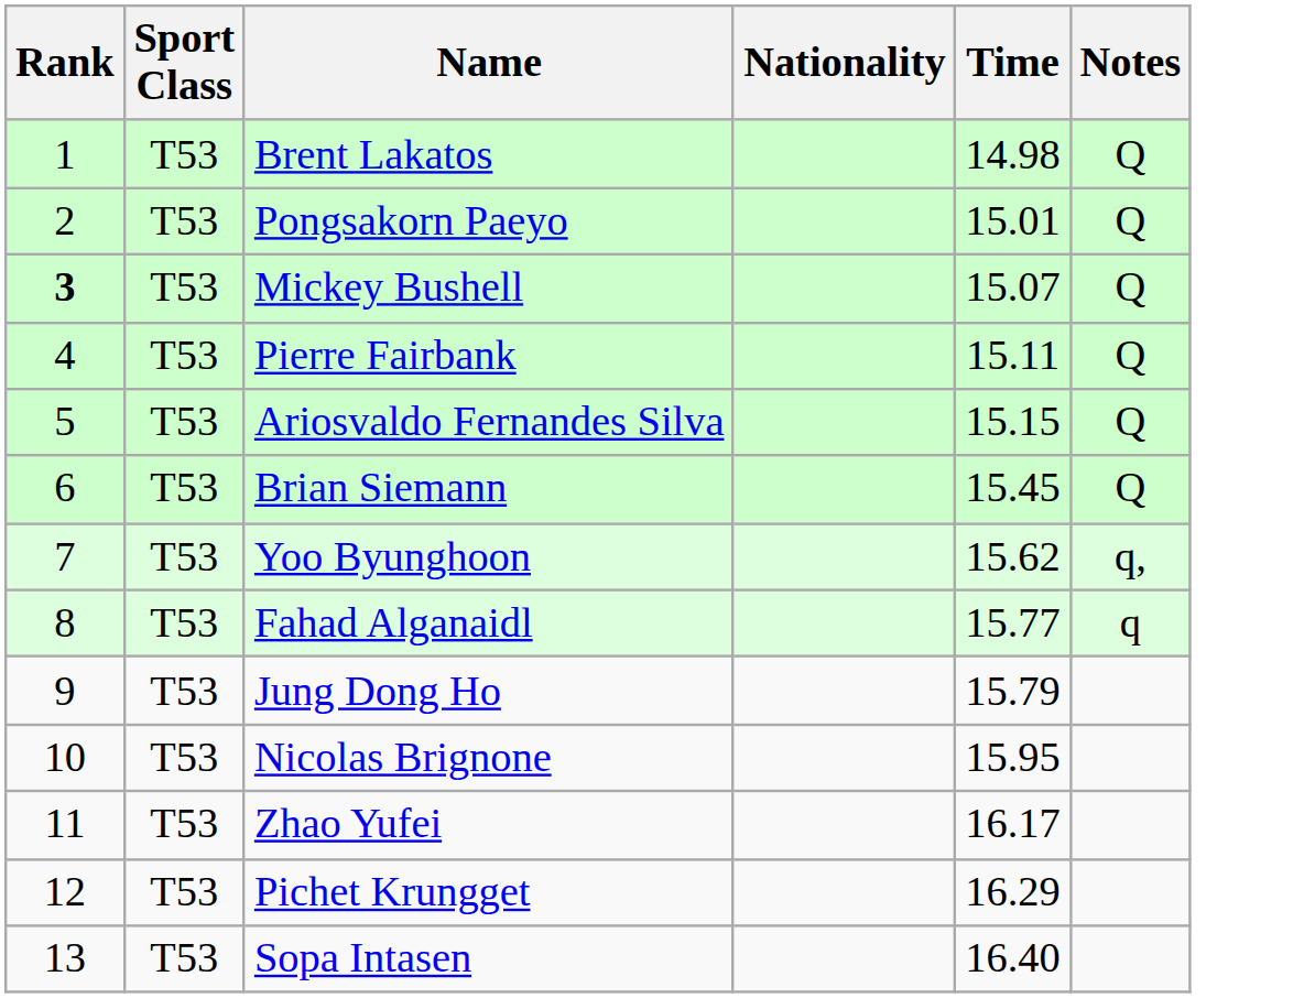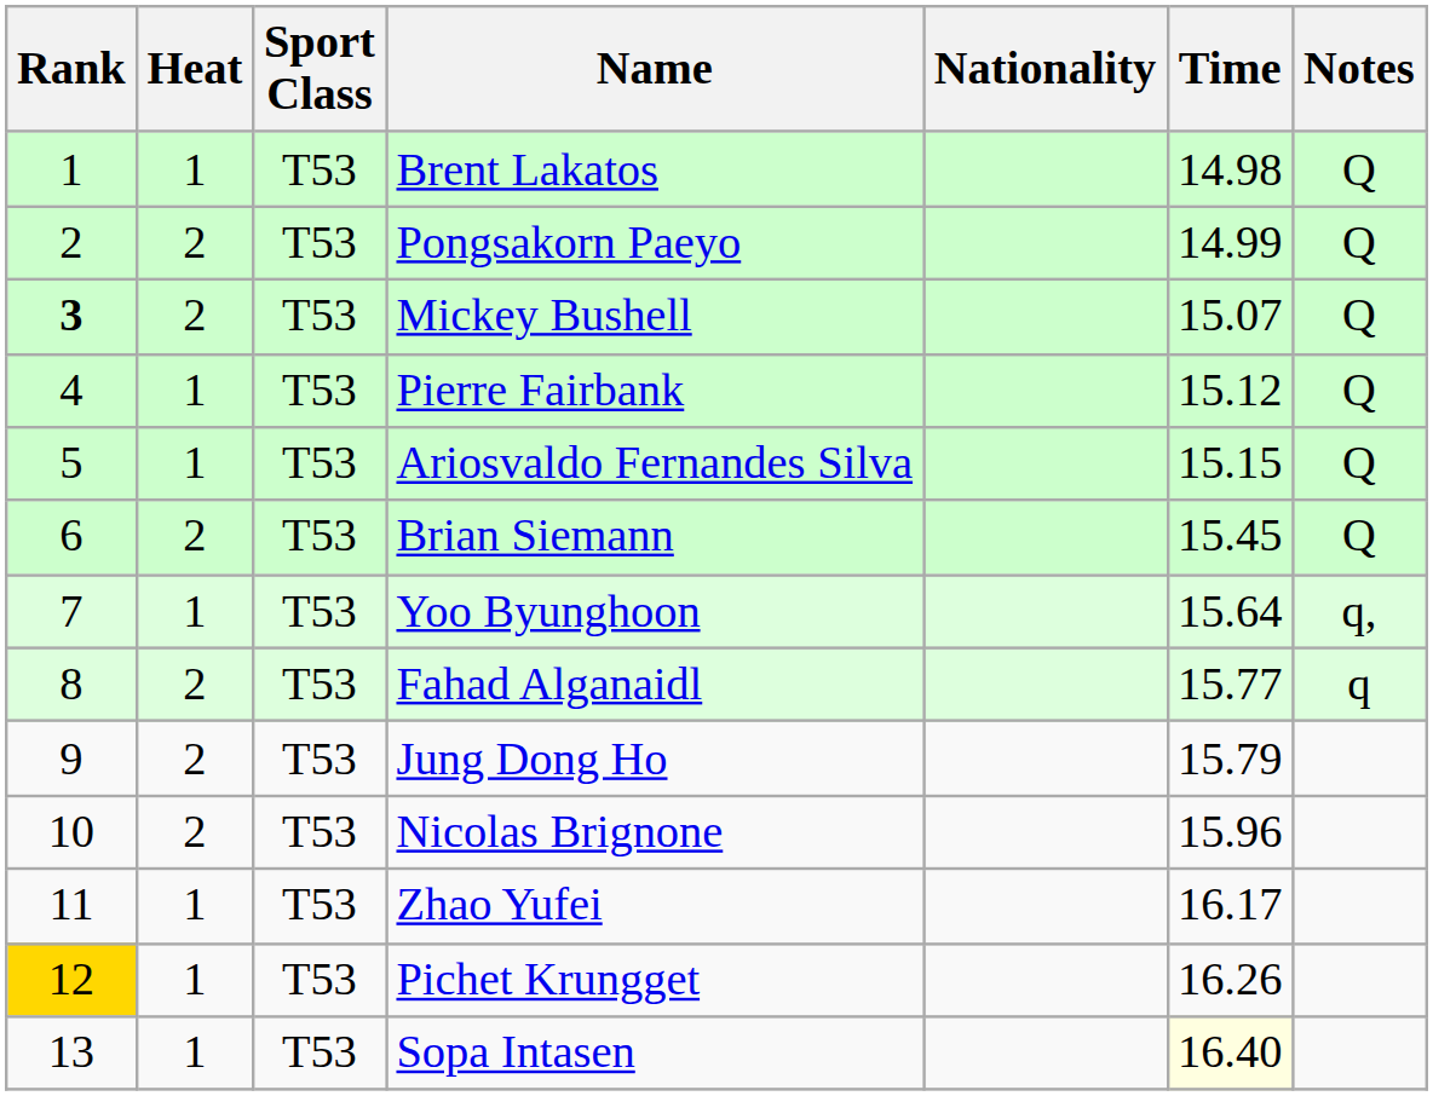 <table class="wikitable sortable" style="text-align:center">
 <tr>
 <th>Rank</th>
+<th>Heat</th>
 <th>Sport<br>Class</th>
 <th>Name</th>
 <th>Nationality</th>
 <th>Time</th>
 <th>Notes</th>
 </tr>
 <tr bgcolor=ccffcc>
+<td>1</td>
 <td>1</td>
 <td>T53</td>
 <td align=left><a href='#'>Brent Lakatos</a></td>
 <td align=left></td>
 <td>14.98</td>
 <td>Q</td>
 </tr>
 <tr bgcolor=ccffcc>
 <td>2</td>
+<td>2</td>
 <td>T53</td>
 <td align=left><a href='#'>Pongsakorn Paeyo</a></td>
 <td align=left></td>
-<td>15.01</td>
+<td>14.99</td>
 <td>Q</td>
 </tr>
 <tr bgcolor=ccffcc>
 <td><strong>3</strong></td>
+<td>2</td>
 <td>T53</td>
 <td align=left><a href='#'>Mickey Bushell</a></td>
 <td align=left></td>
 <td>15.07</td>
 <td>Q</td>
 </tr>
 <tr bgcolor=ccffcc>
 <td>4</td>
+<td>1</td>
 <td>T53</td>
 <td align=left><a href='#'>Pierre Fairbank</a></td>
 <td align=left></td>
-<td>15.11</td>
+<td>15.12</td>
 <td>Q</td>
 </tr>
 <tr bgcolor=ccffcc>
 <td>5</td>
+<td>1</td>
 <td>T53</td>
 <td align=left><a href='#'>Ariosvaldo Fernandes Silva</a></td>
 <td align=left></td>
 <td>15.15</td>
 <td>Q</td>
 </tr>
 <tr bgcolor=ccffcc>
 <td>6</td>
+<td>2</td>
 <td>T53</td>
 <td align=left><a href='#'>Brian Siemann</a></td>
 <td align=left></td>
 <td>15.45</td>
 <td>Q</td>
 </tr>
 <tr bgcolor=ddffdd>
 <td>7</td>
+<td>1</td>
 <td>T53</td>
 <td align=left><a href='#'>Yoo Byunghoon</a></td>
 <td align=left></td>
-<td>15.62</td>
+<td>15.64</td>
 <td>q, </td>
 </tr>
 <tr bgcolor=ddffdd>
 <td>8</td>
+<td>2</td>
 <td>T53</td>
 <td align=left><a href='#'>Fahad Alganaidl</a></td>
 <td align=left></td>
 <td>15.77</td>
 <td>q</td>
 </tr>
 <tr>
 <td>9</td>
+<td>2</td>
 <td>T53</td>
 <td align=left><a href='#'>Jung Dong Ho</a></td>
 <td align=left></td>
 <td>15.79</td>
 <td></td>
 </tr>
 <tr>
 <td>10</td>
+<td>2</td>
 <td>T53</td>
 <td align=left><a href='#'>Nicolas Brignone</a></td>
 <td align=left></td>
-<td>15.95</td>
+<td>15.96</td>
 <td></td>
 </tr>
 <tr>
 <td>11</td>
+<td>1</td>
 <td>T53</td>
 <td align=left><a href='#'>Zhao Yufei</a></td>
 <td align=left></td>
 <td>16.17</td>
 <td></td>
 </tr>
 <tr>
-<td>12</td>
+<td style="background: gold;">12</td>
+<td>1</td>
 <td>T53</td>
 <td align=left><a href='#'>Pichet Krungget</a></td>
 <td align=left></td>
-<td>16.29</td>
+<td>16.26</td>
 <td></td>
 </tr>
 <tr>
 <td>13</td>
+<td>1</td>
 <td>T53</td>
 <td align=left><a href='#'>Sopa Intasen</a></td>
 <td align=left></td>
-<td>16.40</td>
+<td style="background: lightyellow;">16.40</td>
 <td></td>
 </tr>
 </table>
